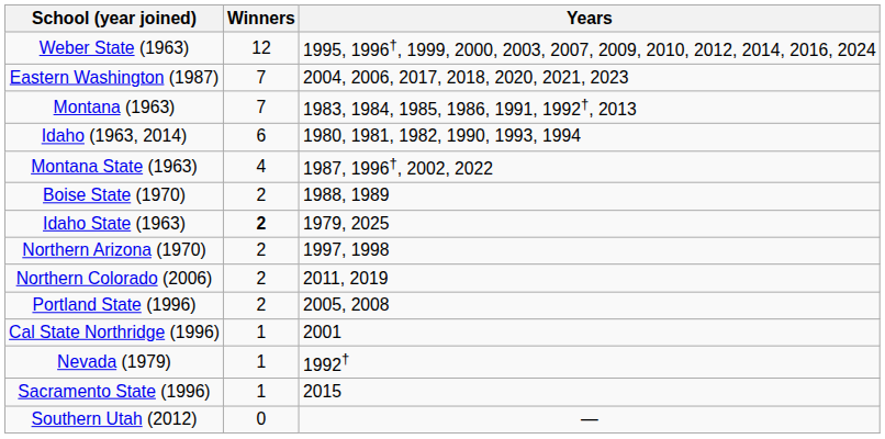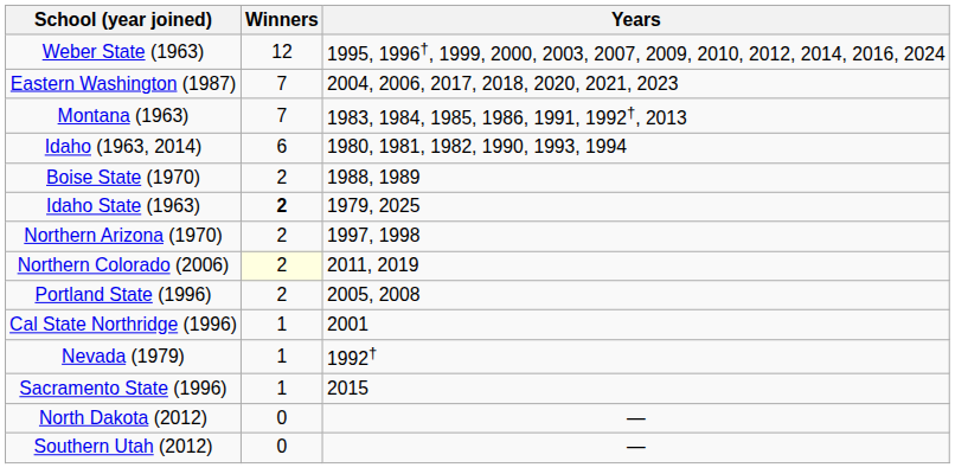 <table class="wikitable">
 <tr>
 <th>School (year joined)</th>
 <th>Winners</th>
 <th>Years</th>
 </tr>
 <tr align="center">
 <td><a href='#'>Weber State</a> (1963)</td>
 <td>12</td>
 <td align="left">1995, 1996<sup>†</sup>, 1999, 2000, 2003, 2007, 2009, 2010, 2012, 2014, 2016, 2024</td>
 </tr>
 <tr align="center">
 <td><a href='#'>Eastern Washington</a> (1987)</td>
 <td>7</td>
 <td align="left">2004, 2006, 2017, 2018, 2020, 2021, 2023</td>
 </tr>
 <tr align="center">
 <td><a href='#'>Montana</a> (1963)</td>
 <td>7</td>
 <td align="left">1983, 1984, 1985, 1986, 1991, 1992<sup>†</sup>, 2013</td>
 </tr>
 <tr align="center">
 <td><a href='#'>Idaho</a> (1963, 2014)</td>
 <td>6</td>
 <td align="left">1980, 1981, 1982, 1990, 1993, 1994</td>
 </tr>
 <tr align="center">
-<td><a href='#'>Montana State</a> (1963)</td>
-<td>4</td>
-<td align="left">1987, 1996<sup>†</sup>, 2002, 2022</td>
-</tr>
-<tr align="center">
 <td><a href='#'>Boise State</a> (1970)</td>
 <td>2</td>
 <td align="left">1988, 1989</td>
 </tr>
 <tr align=center>
 <td><a href='#'>Idaho State</a> (1963)</td>
 <td><strong>2</strong></td>
 <td align="left">1979, 2025</td>
 </tr>
 <tr align=center>
 <td><a href='#'>Northern Arizona</a> (1970)</td>
 <td>2</td>
 <td align="left">1997, 1998</td>
 </tr>
 <tr align=center>
 <td><a href='#'>Northern Colorado</a> (2006)</td>
-<td>2</td>
+<td style="background: lightyellow;">2</td>
 <td align="left">2011, 2019</td>
 </tr>
 <tr align=center>
 <td><a href='#'>Portland State</a> (1996)</td>
 <td>2</td>
 <td align="left">2005, 2008</td>
 </tr>
 <tr align=center>
 <td><a href='#'>Cal State Northridge</a> (1996)</td>
 <td>1</td>
 <td align="left">2001</td>
 </tr>
 <tr align=center>
 <td><a href='#'>Nevada</a> (1979)</td>
 <td>1</td>
 <td align="left">1992<sup>†</sup></td>
 </tr>
 <tr align=center>
 <td><a href='#'>Sacramento State</a> (1996)</td>
 <td>1</td>
 <td align="left">2015</td>
 </tr>
 <tr align=center>
+<td><a href='#'>North Dakota</a> (2012)</td>
+<td>0</td>
+<td>—</td>
+</tr>
+<tr align=center>
 <td><a href='#'>Southern Utah</a> (2012)</td>
 <td>0</td>
 <td>—</td>
 </tr>
 </table>
